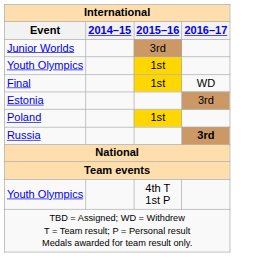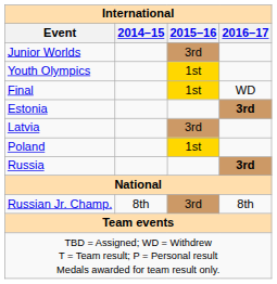 <table class="wikitable" style="text-align:center">
 <tr>
 <th style="background-color: #ffdead; " colspan=4 align=center>International</th>
 </tr>
 <tr>
 <th>Event</th>
 <th><a href='#'>2014–15</a></th>
 <th><a href='#'>2015–16</a></th>
 <th><a href='#'>2016–17</a></th>
 </tr>
 <tr>
 <td align=left><a href='#'>Junior Worlds</a></td>
 <td></td>
 <td bgcolor=cc9966>3rd</td>
 <td></td>
 </tr>
 <tr>
 <td align=left><a href='#'>Youth Olympics</a></td>
 <td></td>
 <td bgcolor=gold>1st</td>
 <td></td>
 </tr>
 <tr>
 <td align=left> <a href='#'>Final</a></td>
 <td></td>
 <td bgcolor=gold>1st</td>
 <td>WD</td>
 </tr>
 <tr>
 <td align=left> <a href='#'>Estonia</a></td>
 <td></td>
 <td></td>
+<td bgcolor=cc9966><strong>3rd</strong></td>
+</tr>
+<tr>
+<td align=left> <a href='#'>Latvia</a></td>
+<td></td>
 <td bgcolor=cc9966>3rd</td>
+<td></td>
 </tr>
 <tr>
 <td align=left> <a href='#'>Poland</a></td>
 <td></td>
 <td bgcolor=gold>1st</td>
 <td></td>
 </tr>
 <tr>
 <td align=left> <a href='#'>Russia</a></td>
 <td></td>
 <td></td>
 <td bgcolor=cc9966><strong>3rd</strong></td>
 </tr>
 <tr>
 <th style="background-color: #ffdead; " colspan=4 align=center>National</th>
 </tr>
 <tr>
-<th style="background-color: #ffdead; " colspan=4 align=center>Team events</th>
+<td align=left><a href='#'>Russian Jr. Champ.</a></td>
+<td>8th</td>
+<td bgcolor=cc9966>3rd</td>
+<td>8th</td>
 </tr>
 <tr>
-<td align=left><a href='#'>Youth Olympics</a></td>
-<td></td>
-<td>4th T <br>1st P</td>
-<td></td>
+<th style="background-color: #ffdead; " colspan=4 align=center>Team events</th>
 </tr>
 <tr>
 <td colspan=4 align=center><small> TBD = Assigned; WD = Withdrew <br> T = Team result; P = Personal result <br> Medals awarded for team result only. </small></td>
 </tr>
 </table>
